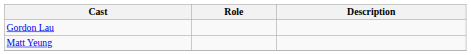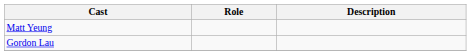 <table class="wikitable" width="60%">
 <tr>
 <th>Cast</th>
 <th>Role</th>
 <th>Description</th>
 </tr>
 <tr>
-<td><a href='#'>Gordon Lau</a></td>
+<td><a href='#'>Matt Yeung</a></td>
 <td></td>
 <td></td>
 </tr>
 <tr>
-<td><a href='#'>Matt Yeung</a></td>
+<td><a href='#'>Gordon Lau</a></td>
 <td></td>
 <td></td>
 </tr>
 <tr>
 </tr>
 </table>
